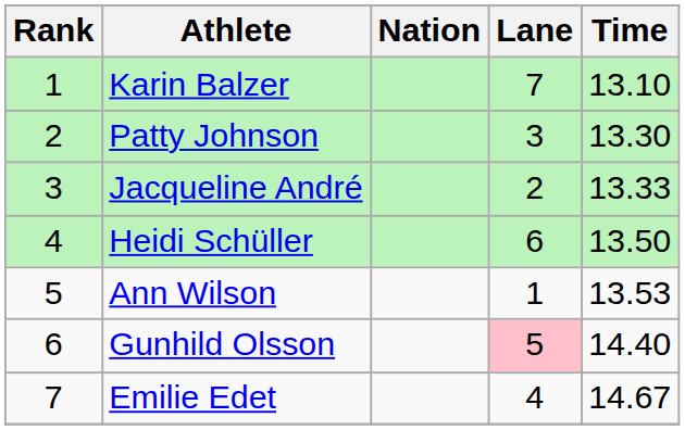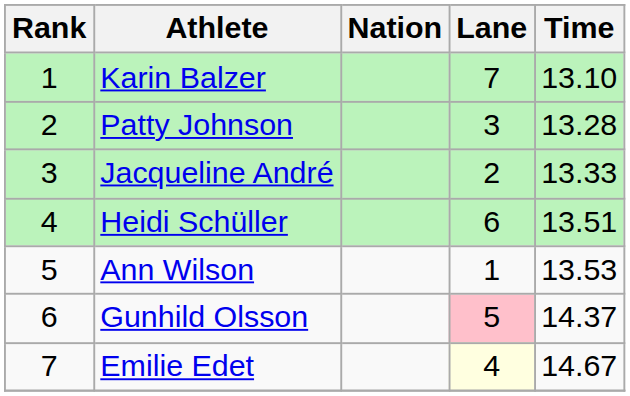 <table class="wikitable sortable" style="text-align:center">
 <tr>
 <th>Rank</th>
 <th>Athlete</th>
 <th>Nation</th>
 <th>Lane</th>
 <th>Time</th>
 </tr>
 <tr bgcolor=bbf3bb>
 <td>1</td>
 <td align=left><a href='#'>Karin Balzer</a></td>
 <td align=left></td>
 <td>7</td>
 <td>13.10</td>
 </tr>
 <tr bgcolor=bbf3bb>
 <td>2</td>
 <td align=left><a href='#'>Patty Johnson</a></td>
 <td align=left></td>
 <td>3</td>
-<td>13.30</td>
+<td>13.28</td>
 </tr>
 <tr bgcolor=bbf3bb>
 <td>3</td>
 <td align=left><a href='#'>Jacqueline André</a></td>
 <td align=left></td>
 <td>2</td>
 <td>13.33</td>
 </tr>
 <tr bgcolor=bbf3bb>
 <td>4</td>
 <td align=left><a href='#'>Heidi Schüller</a></td>
 <td align=left></td>
 <td>6</td>
-<td>13.50</td>
+<td>13.51</td>
 </tr>
 <tr>
 <td>5</td>
 <td align=left><a href='#'>Ann Wilson</a></td>
 <td align=left></td>
 <td>1</td>
 <td>13.53</td>
 </tr>
 <tr>
 <td>6</td>
 <td align=left><a href='#'>Gunhild Olsson</a></td>
 <td align=left></td>
 <td style="background: pink;">5</td>
-<td>14.40</td>
+<td>14.37</td>
 </tr>
 <tr>
 <td>7</td>
 <td align=left><a href='#'>Emilie Edet</a></td>
 <td align=left></td>
-<td>4</td>
+<td style="background: lightyellow;">4</td>
 <td>14.67</td>
 </tr>
 <tr>
 </tr>
 </table>
